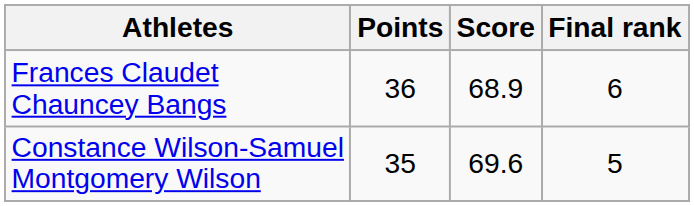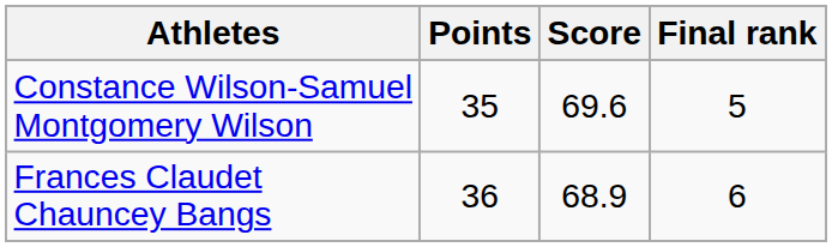 <table class="wikitable" border="1" style="font-size:90%">
 <tr>
 <th>Athletes</th>
 <th>Points</th>
 <th>Score</th>
 <th>Final rank</th>
 </tr>
 <tr align=center>
+<td align=left><a href='#'>Constance Wilson-Samuel</a><br><a href='#'>Montgomery Wilson</a></td>
+<td>35</td>
+<td>69.6</td>
+<td>5</td>
+</tr>
+<tr align=center>
 <td align=left><a href='#'>Frances Claudet</a><br><a href='#'>Chauncey Bangs</a></td>
 <td>36</td>
 <td>68.9</td>
 <td>6</td>
 </tr>
-<tr align=center>
-<td align=left><a href='#'>Constance Wilson-Samuel</a><br><a href='#'>Montgomery Wilson</a></td>
-<td>35</td>
-<td>69.6</td>
-<td>5</td>
-</tr>
 </table>
